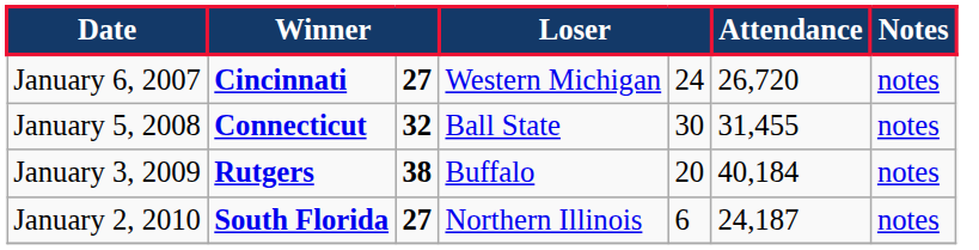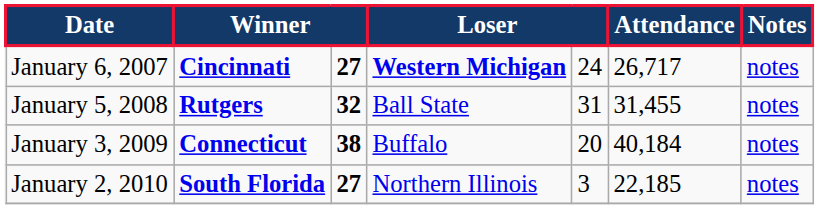 <table class="wikitable">
 <tr>
 <th style="background:#133968; color:#FFFFFF; border: 2px solid #ED1335;">Date</th>
 <th colspan="2" style="background:#133968; color:#FFFFFF; border: 2px solid #ED1335;">Winner</th>
 <th colspan="2" style="background:#133968; color:#FFFFFF; border: 2px solid #ED1335;">Loser</th>
 <th style="background:#133968; color:#FFFFFF; border: 2px solid #ED1335;">Attendance</th>
 <th style="background:#133968; color:#FFFFFF; border: 2px solid #ED1335;">Notes</th>
 </tr>
 <tr>
 <td>January 6, 2007</td>
 <td><strong><a href='#'>Cincinnati</a></strong></td>
 <td><strong>27</strong></td>
-<td><a href='#'>Western Michigan</a></td>
+<td><strong><a href='#'>Western Michigan</a></strong></td>
 <td>24</td>
-<td>26,720</td>
+<td>26,717</td>
 <td><a href='#'>notes</a></td>
 </tr>
 <tr>
 <td>January 5, 2008</td>
-<td><strong><a href='#'>Connecticut</a></strong></td>
+<td><strong><a href='#'>Rutgers</a></strong></td>
 <td><strong>32</strong></td>
 <td><a href='#'>Ball State</a></td>
-<td>30</td>
+<td>31</td>
 <td>31,455</td>
 <td><a href='#'>notes</a></td>
 </tr>
 <tr>
 <td>January 3, 2009</td>
-<td><strong><a href='#'>Rutgers</a></strong></td>
+<td><strong><a href='#'>Connecticut</a></strong></td>
 <td><strong>38</strong></td>
 <td><a href='#'>Buffalo</a></td>
 <td>20</td>
 <td>40,184</td>
 <td><a href='#'>notes</a></td>
 </tr>
 <tr>
 <td>January 2, 2010</td>
 <td><strong><a href='#'>South Florida</a></strong></td>
 <td><strong>27</strong></td>
 <td><a href='#'>Northern Illinois</a></td>
-<td>6</td>
-<td>24,187</td>
+<td>3</td>
+<td>22,185</td>
 <td><a href='#'>notes</a></td>
 </tr>
 <tr>
 </tr>
 </table>
